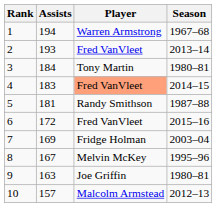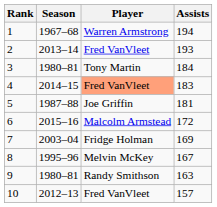 <table class="wikitable">
 <tr>
 <th>Rank</th>
+<th>Season</th>
+<th>Player</th>
 <th>Assists</th>
-<th>Player</th>
-<th>Season</th>
 </tr>
 <tr>
 <td>1</td>
+<td>1967–68</td>
+<td><a href='#'>Warren Armstrong</a></td>
 <td>194</td>
-<td><a href='#'>Warren Armstrong</a></td>
-<td>1967–68</td>
 </tr>
 <tr>
 <td>2</td>
+<td>2013–14</td>
+<td><a href='#'>Fred VanVleet</a></td>
 <td>193</td>
-<td><a href='#'>Fred VanVleet</a></td>
-<td>2013–14</td>
 </tr>
 <tr>
 <td>3</td>
+<td>1980–81</td>
+<td>Tony Martin</td>
 <td>184</td>
-<td>Tony Martin</td>
-<td>1980–81</td>
 </tr>
 <tr>
 <td>4</td>
+<td>2014–15</td>
+<td style="background: lightsalmon;">Fred VanVleet</td>
 <td>183</td>
-<td style="background: lightsalmon;">Fred VanVleet</td>
-<td>2014–15</td>
 </tr>
 <tr>
 <td>5</td>
+<td>1987–88</td>
+<td>Joe Griffin</td>
 <td>181</td>
-<td>Randy Smithson</td>
-<td>1987–88</td>
 </tr>
 <tr>
 <td>6</td>
+<td>2015–16</td>
+<td><a href='#'>Malcolm Armstead</a></td>
 <td>172</td>
-<td>Fred VanVleet</td>
-<td>2015–16</td>
 </tr>
 <tr>
 <td>7</td>
+<td>2003–04</td>
+<td>Fridge Holman</td>
 <td>169</td>
-<td>Fridge Holman</td>
-<td>2003–04</td>
 </tr>
 <tr>
 <td>8</td>
+<td>1995–96</td>
+<td>Melvin McKey</td>
 <td>167</td>
-<td>Melvin McKey</td>
-<td>1995–96</td>
 </tr>
 <tr>
 <td>9</td>
+<td>1980–81</td>
+<td>Randy Smithson</td>
 <td>163</td>
-<td>Joe Griffin</td>
-<td>1980–81</td>
 </tr>
 <tr>
 <td>10</td>
+<td>2012–13</td>
+<td>Fred VanVleet</td>
 <td>157</td>
-<td><a href='#'>Malcolm Armstead</a></td>
-<td>2012–13</td>
 </tr>
 </table>
